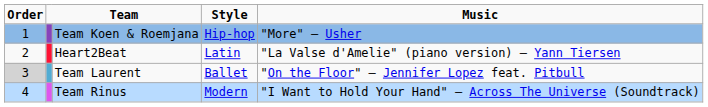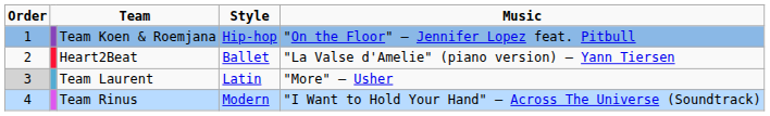 <table class="wikitable">
 <tr>
 <td style="text-align:center;"><strong>Order</strong></td>
 <td style="text-align:center;" colspan=2><strong>Team</strong></td>
 <td style="text-align:center;"><strong>Style</strong></td>
 <td style="text-align:center;"><strong>Music</strong></td>
 </tr>
 <tr bgcolor="8AB8E6">
 <td style="text-align:center;">1</td>
 <td bgcolor="#8743BA"></td>
 <td><div>Team Koen & Roemjana</div></td>
 <td><a href='#'>Hip-hop</a></td>
-<td>"More" — <a href='#'>Usher</a></td>
+<td>"<a href='#'>On the Floor</a>" — <a href='#'>Jennifer Lopez</a> feat. <a href='#'>Pitbull</a></td>
 </tr>
 <tr>
 <td style="text-align:center;">2</td>
 <td bgcolor="#FF1234"></td>
 <td><div>Heart2Beat</div></td>
-<td><a href='#'>Latin</a></td>
+<td><a href='#'>Ballet</a></td>
 <td>"La Valse d'Amelie" (piano version) — <a href='#'>Yann Tiersen</a></td>
 </tr>
 <tr>
 <td style="background: lightgrey; text-align:center;">3</td>
 <td bgcolor="#52ACD3"></td>
 <td><div>Team Laurent</div></td>
-<td><a href='#'>Ballet</a></td>
-<td>"<a href='#'>On the Floor</a>" — <a href='#'>Jennifer Lopez</a> feat. <a href='#'>Pitbull</a></td>
+<td><a href='#'>Latin</a></td>
+<td>"More" — <a href='#'>Usher</a></td>
 </tr>
 <tr bgcolor="B8DBFF">
 <td style="text-align:center;">4</td>
 <td bgcolor="#DE57EF"></td>
 <td><div>Team Rinus</div></td>
 <td><a href='#'>Modern</a></td>
 <td>"I Want to Hold Your Hand" — <a href='#'>Across The Universe</a> (Soundtrack)</td>
 </tr>
 </table>
